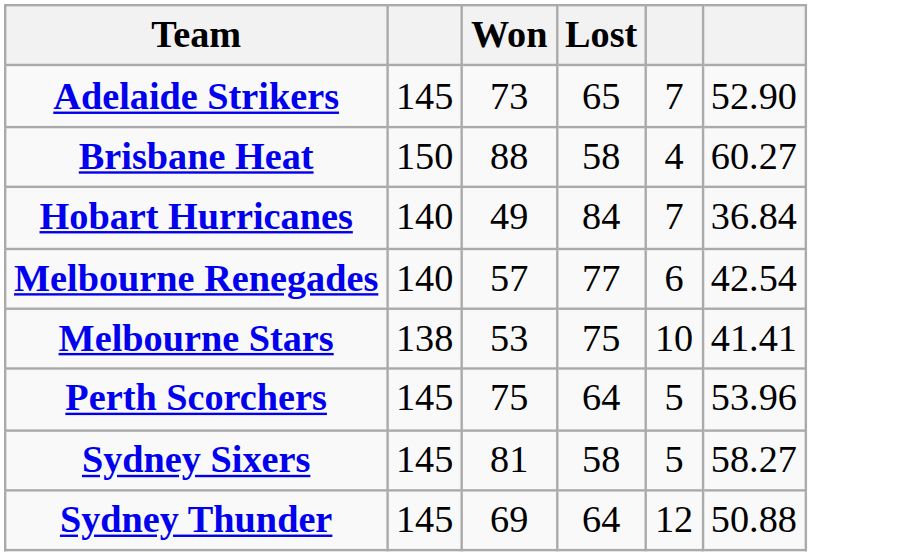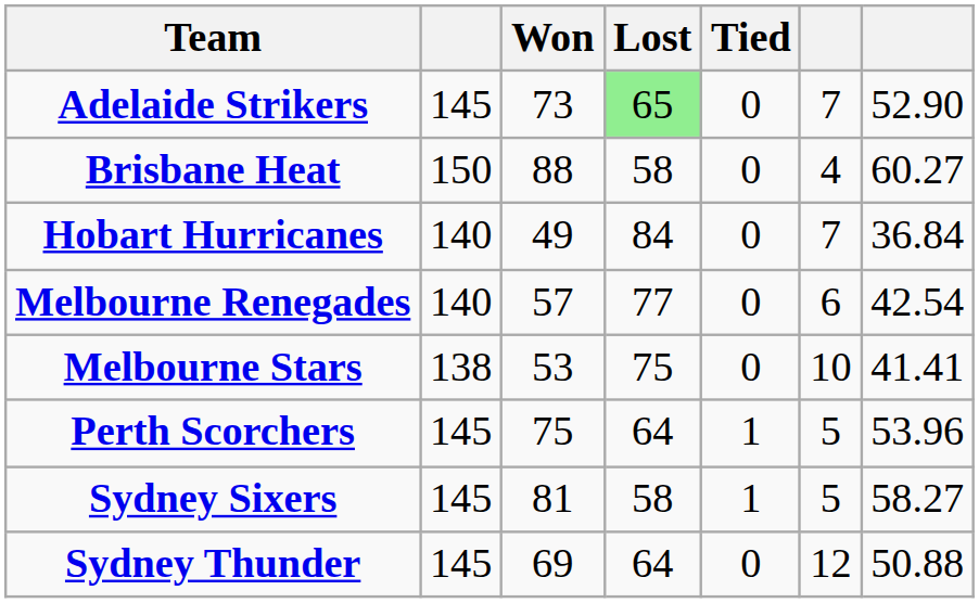 <table class="wikitable sortable" style="font-size:100%">
 <tr>
 <th>Team</th>
 <th></th>
 <th>Won</th>
 <th>Lost</th>
+<th>Tied</th>
 <th></th>
 <th></th>
 </tr>
 <tr align=center>
 <td><strong><a href='#'>Adelaide Strikers</a></strong></td>
 <td>145</td>
 <td>73</td>
-<td>65</td>
+<td style="background: lightgreen;">65</td>
+<td>0</td>
 <td>7</td>
 <td>52.90</td>
 </tr>
 <tr align=center>
 <td><strong><a href='#'>Brisbane Heat</a></strong></td>
 <td>150</td>
 <td>88</td>
 <td>58</td>
+<td>0</td>
 <td>4</td>
 <td>60.27</td>
 </tr>
 <tr align=center>
 <td><strong><a href='#'>Hobart Hurricanes</a></strong></td>
 <td>140</td>
 <td>49</td>
 <td>84</td>
+<td>0</td>
 <td>7</td>
 <td>36.84</td>
 </tr>
 <tr align=center>
 <td><strong><a href='#'>Melbourne Renegades</a></strong></td>
 <td>140</td>
 <td>57</td>
 <td>77</td>
+<td>0</td>
 <td>6</td>
 <td>42.54</td>
 </tr>
 <tr align=center>
 <td><strong><a href='#'>Melbourne Stars</a></strong></td>
 <td>138</td>
 <td>53</td>
 <td>75</td>
+<td>0</td>
 <td>10</td>
 <td>41.41</td>
 </tr>
 <tr align=center>
 <td><strong><a href='#'>Perth Scorchers</a></strong></td>
 <td>145</td>
 <td>75</td>
 <td>64</td>
+<td>1</td>
 <td>5</td>
 <td>53.96</td>
 </tr>
 <tr align=center>
 <td><strong><a href='#'>Sydney Sixers</a></strong></td>
 <td>145</td>
 <td>81</td>
 <td>58</td>
+<td>1</td>
 <td>5</td>
 <td>58.27</td>
 </tr>
 <tr align=center>
 <td><strong><a href='#'>Sydney Thunder</a></strong></td>
 <td>145</td>
 <td>69</td>
 <td>64</td>
+<td>0</td>
 <td>12</td>
 <td>50.88</td>
 </tr>
 </table>
